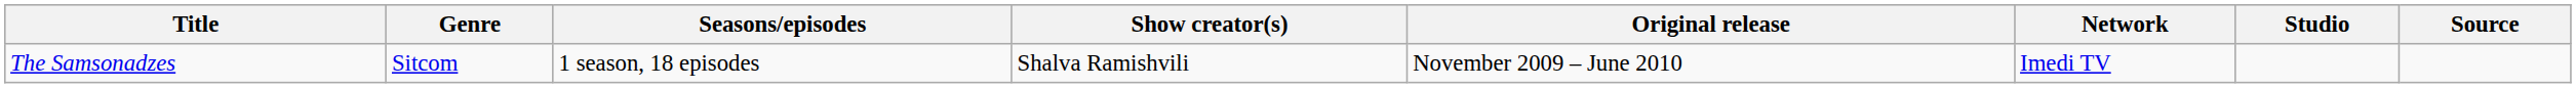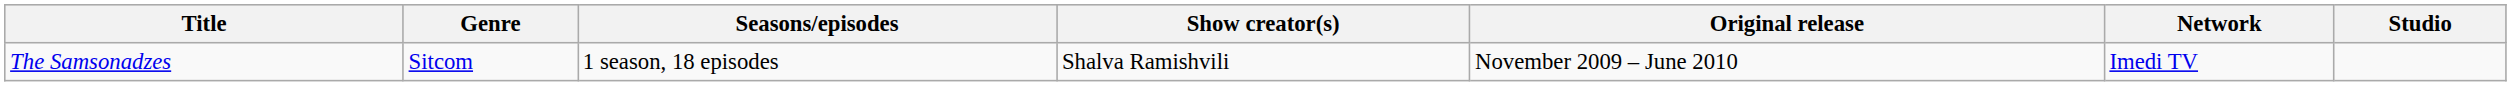 <table class="wikitable sortable" style="text-align: left; font-size:90%; width:100%;">
 <tr>
 <th scope="col">Title</th>
 <th scope="col">Genre</th>
 <th scope="col">Seasons/episodes</th>
 <th scope="col">Show creator(s)</th>
 <th scope="col">Original release</th>
 <th scope="col">Network</th>
 <th scope="col">Studio</th>
-<th scope= "col">Source</th>
 </tr>
 <tr>
 <td><em><a href='#'>The Samsonadzes</a></em></td>
 <td><a href='#'>Sitcom</a></td>
 <td>1 season, 18 episodes</td>
 <td>Shalva Ramishvili</td>
 <td>November 2009 – June 2010</td>
 <td><a href='#'>Imedi TV</a></td>
 <td></td>
-<td></td>
 </tr>
 </table>
